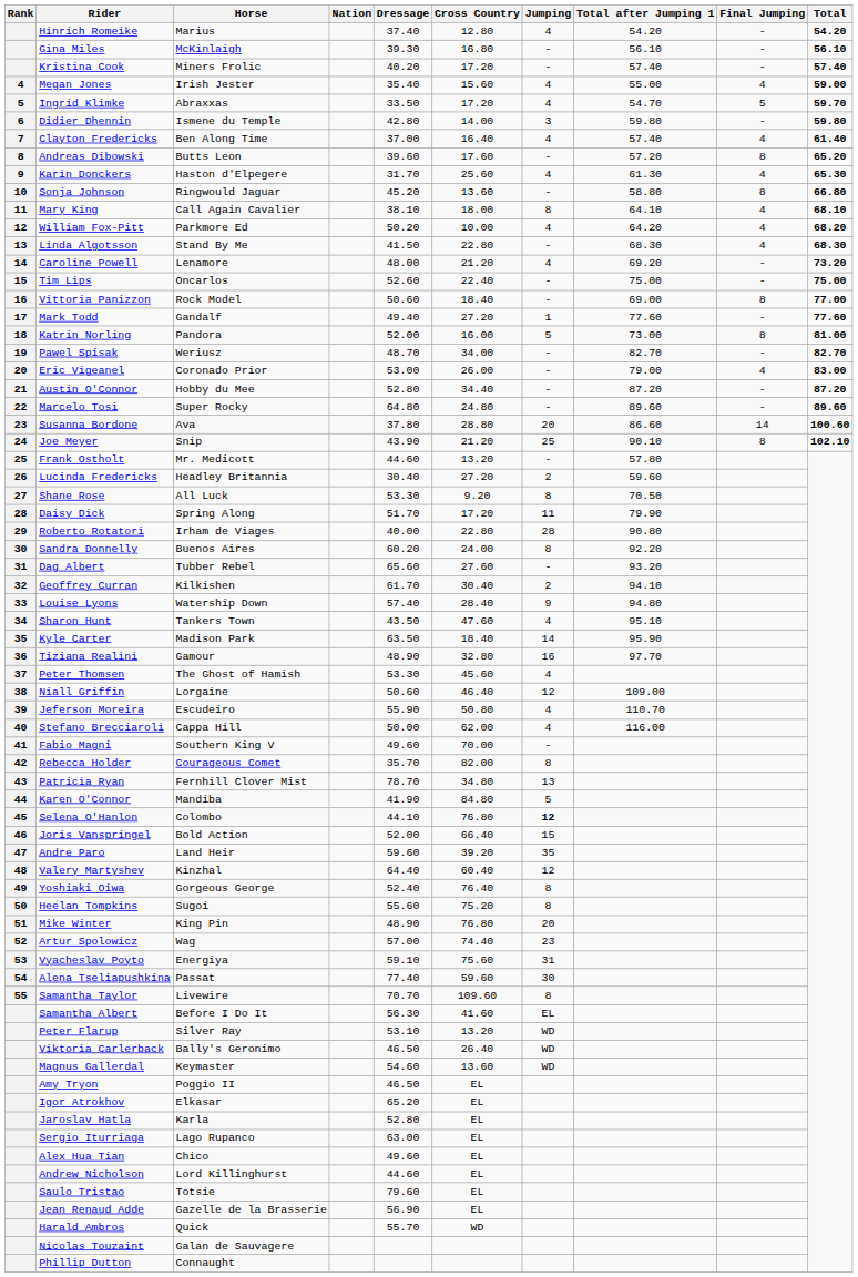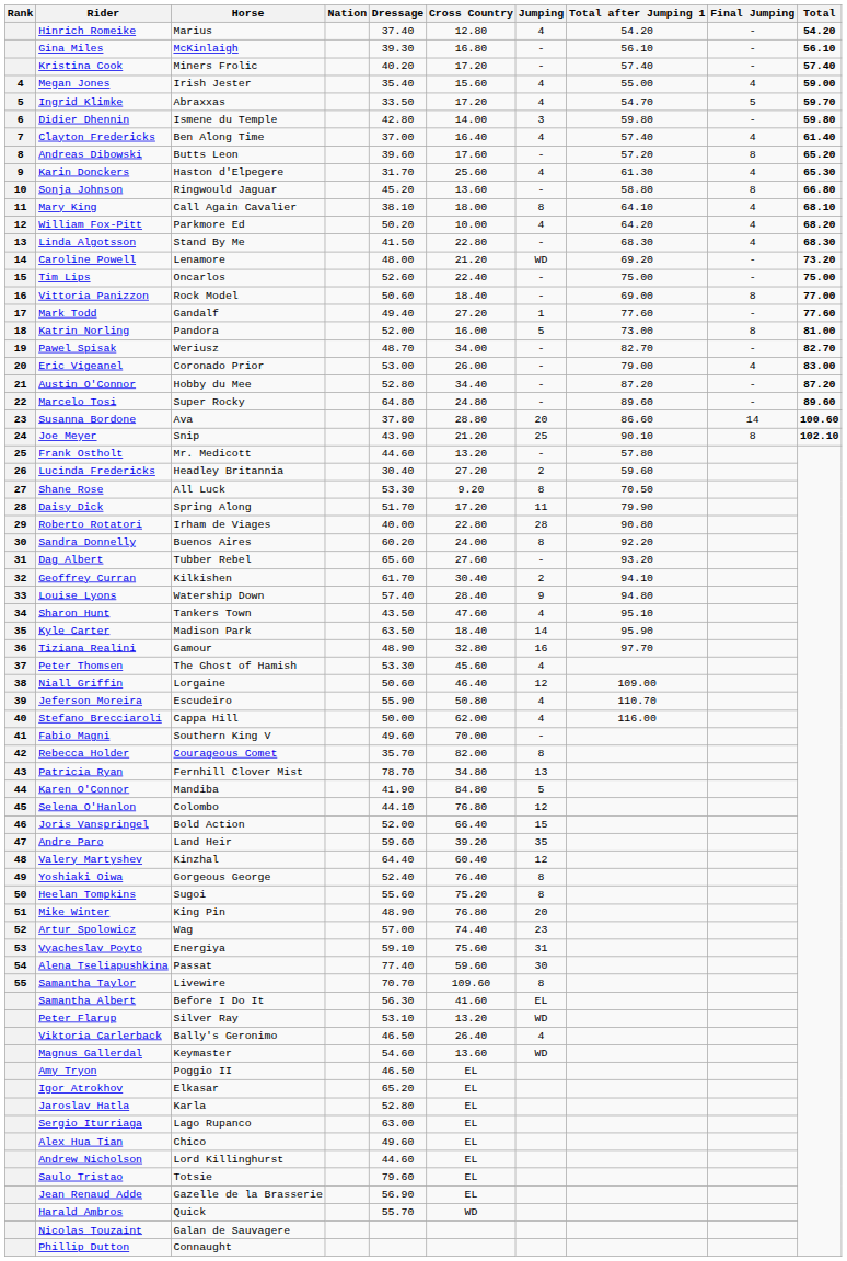 <table class="wikitable sortable" style="text-align:center">
 <tr>
 <th>Rank</th>
 <th>Rider</th>
 <th>Horse</th>
 <th>Nation</th>
 <th>Dressage</th>
 <th>Cross Country</th>
 <th>Jumping</th>
 <th>Total after Jumping 1</th>
 <th>Final Jumping</th>
 <th>Total</th>
 </tr>
 <tr>
 <th></th>
 <td align=left><a href='#'>Hinrich Romeike</a></td>
 <td align=left>Marius</td>
 <td align=left></td>
 <td>37.40</td>
 <td>12.80</td>
 <td>4</td>
 <td>54.20</td>
 <td>-</td>
 <td><strong>54.20</strong></td>
 </tr>
 <tr>
 <th></th>
 <td align=left><a href='#'>Gina Miles</a></td>
 <td align=left><a href='#'>McKinlaigh</a></td>
 <td align=left></td>
 <td>39.30</td>
 <td>16.80</td>
 <td>-</td>
 <td>56.10</td>
 <td>-</td>
 <td><strong>56.10</strong></td>
 </tr>
 <tr>
 <th></th>
 <td align=left><a href='#'>Kristina Cook</a></td>
 <td align=left>Miners Frolic</td>
 <td align=left></td>
 <td>40.20</td>
 <td>17.20</td>
 <td>-</td>
 <td>57.40</td>
 <td>-</td>
 <td><strong>57.40</strong></td>
 </tr>
 <tr>
 <th>4</th>
 <td align=left><a href='#'>Megan Jones</a></td>
 <td align=left>Irish Jester</td>
 <td align=left></td>
 <td>35.40</td>
 <td>15.60</td>
 <td>4</td>
 <td>55.00</td>
 <td>4</td>
 <td><strong>59.00</strong></td>
 </tr>
 <tr>
 <th>5</th>
 <td align=left><a href='#'>Ingrid Klimke</a></td>
 <td align=left>Abraxxas</td>
 <td align=left></td>
 <td>33.50</td>
 <td>17.20</td>
 <td>4</td>
 <td>54.70</td>
 <td>5</td>
 <td><strong>59.70</strong></td>
 </tr>
 <tr>
 <th>6</th>
 <td align=left><a href='#'>Didier Dhennin</a></td>
 <td align=left>Ismene du Temple</td>
 <td align=left></td>
 <td>42.80</td>
 <td>14.00</td>
 <td>3</td>
 <td>59.80</td>
 <td>-</td>
 <td><strong>59.80</strong></td>
 </tr>
 <tr>
 <th>7</th>
 <td align=left><a href='#'>Clayton Fredericks</a></td>
 <td align=left>Ben Along Time</td>
 <td align=left></td>
 <td>37.00</td>
 <td>16.40</td>
 <td>4</td>
 <td>57.40</td>
 <td>4</td>
 <td><strong>61.40</strong></td>
 </tr>
 <tr>
 <th>8</th>
 <td align=left><a href='#'>Andreas Dibowski</a></td>
 <td align=left>Butts Leon</td>
 <td align=left></td>
 <td>39.60</td>
 <td>17.60</td>
 <td>-</td>
 <td>57.20</td>
 <td>8</td>
 <td><strong>65.20</strong></td>
 </tr>
 <tr>
 <th>9</th>
 <td align=left><a href='#'>Karin Donckers</a></td>
 <td align=left>Haston d'Elpegere</td>
 <td align=left></td>
 <td>31.70</td>
 <td>25.60</td>
 <td>4</td>
 <td>61.30</td>
 <td>4</td>
 <td><strong>65.30</strong></td>
 </tr>
 <tr>
 <th>10</th>
 <td align=left><a href='#'>Sonja Johnson</a></td>
 <td align=left>Ringwould Jaguar</td>
 <td align=left></td>
 <td>45.20</td>
 <td>13.60</td>
 <td>-</td>
 <td>58.80</td>
 <td>8</td>
 <td><strong>66.80</strong></td>
 </tr>
 <tr>
 <th>11</th>
 <td align=left><a href='#'>Mary King</a></td>
 <td align=left>Call Again Cavalier</td>
 <td align=left></td>
 <td>38.10</td>
 <td>18.00</td>
 <td>8</td>
 <td>64.10</td>
 <td>4</td>
 <td><strong>68.10</strong></td>
 </tr>
 <tr>
 <th>12</th>
 <td align=left><a href='#'>William Fox-Pitt</a></td>
 <td align=left>Parkmore Ed</td>
 <td align=left></td>
 <td>50.20</td>
 <td>10.00</td>
 <td>4</td>
 <td>64.20</td>
 <td>4</td>
 <td><strong>68.20</strong></td>
 </tr>
 <tr>
 <th>13</th>
 <td align=left><a href='#'>Linda Algotsson</a></td>
 <td align=left>Stand By Me</td>
 <td align=left></td>
 <td>41.50</td>
 <td>22.80</td>
 <td>-</td>
 <td>68.30</td>
 <td>4</td>
 <td><strong>68.30</strong></td>
 </tr>
 <tr>
 <th>14</th>
 <td align=left><a href='#'>Caroline Powell</a></td>
 <td align=left>Lenamore</td>
 <td align=left></td>
 <td>48.00</td>
 <td>21.20</td>
-<td>4</td>
+<td>WD</td>
 <td>69.20</td>
 <td>-</td>
 <td><strong>73.20</strong></td>
 </tr>
 <tr>
 <th>15</th>
 <td align=left><a href='#'>Tim Lips</a></td>
 <td align=left>Oncarlos</td>
 <td align=left></td>
 <td>52.60</td>
 <td>22.40</td>
 <td>-</td>
 <td>75.00</td>
 <td>-</td>
 <td><strong>75.00</strong></td>
 </tr>
 <tr>
 <th>16</th>
 <td align=left><a href='#'>Vittoria Panizzon</a></td>
 <td align=left>Rock Model</td>
 <td align=left></td>
 <td>50.60</td>
 <td>18.40</td>
 <td>-</td>
 <td>69.00</td>
 <td>8</td>
 <td><strong>77.00</strong></td>
 </tr>
 <tr>
 <th>17</th>
 <td align=left><a href='#'>Mark Todd</a></td>
 <td align=left>Gandalf</td>
 <td align=left></td>
 <td>49.40</td>
 <td>27.20</td>
 <td>1</td>
 <td>77.60</td>
 <td>-</td>
 <td><strong>77.60</strong></td>
 </tr>
 <tr>
 <th>18</th>
 <td align=left><a href='#'>Katrin Norling</a></td>
 <td align=left>Pandora</td>
 <td align=left></td>
 <td>52.00</td>
 <td>16.00</td>
 <td>5</td>
 <td>73.00</td>
 <td>8</td>
 <td><strong>81.00</strong></td>
 </tr>
 <tr>
 <th>19</th>
 <td align=left><a href='#'>Pawel Spisak</a></td>
 <td align=left>Weriusz</td>
 <td align=left></td>
 <td>48.70</td>
 <td>34.00</td>
 <td>-</td>
 <td>82.70</td>
 <td>-</td>
 <td><strong>82.70</strong></td>
 </tr>
 <tr>
 <th>20</th>
 <td align=left><a href='#'>Eric Vigeanel</a></td>
 <td align=left>Coronado Prior</td>
 <td align=left></td>
 <td>53.00</td>
 <td>26.00</td>
 <td>-</td>
 <td>79.00</td>
 <td>4</td>
 <td><strong>83.00</strong></td>
 </tr>
 <tr>
 <th>21</th>
 <td align=left><a href='#'>Austin O'Connor</a></td>
 <td align=left>Hobby du Mee</td>
 <td align=left></td>
 <td>52.80</td>
 <td>34.40</td>
 <td>-</td>
 <td>87.20</td>
 <td>-</td>
 <td><strong>87.20</strong></td>
 </tr>
 <tr>
 <th>22</th>
 <td align=left><a href='#'>Marcelo Tosi</a></td>
 <td align=left>Super Rocky</td>
 <td align=left></td>
 <td>64.80</td>
 <td>24.80</td>
 <td>-</td>
 <td>89.60</td>
 <td>-</td>
 <td><strong>89.60</strong></td>
 </tr>
 <tr>
 <th>23</th>
 <td align=left><a href='#'>Susanna Bordone</a></td>
 <td align=left>Ava</td>
 <td align=left></td>
 <td>37.80</td>
 <td>28.80</td>
 <td>20</td>
 <td>86.60</td>
 <td>14</td>
 <td><strong>100.60</strong></td>
 </tr>
 <tr>
 <th>24</th>
 <td align=left><a href='#'>Joe Meyer</a></td>
 <td align=left>Snip</td>
 <td align=left></td>
 <td>43.90</td>
 <td>21.20</td>
 <td>25</td>
 <td>90.10</td>
 <td>8</td>
 <td><strong>102.10</strong></td>
 </tr>
 <tr>
 <th>25</th>
 <td align=left><a href='#'>Frank Ostholt</a></td>
 <td align=left>Mr. Medicott</td>
 <td align=left></td>
 <td>44.60</td>
 <td>13.20</td>
 <td>-</td>
 <td>57.80</td>
 <td></td>
 </tr>
 <tr>
 <th>26</th>
 <td align=left><a href='#'>Lucinda Fredericks</a></td>
 <td align=left>Headley Britannia</td>
 <td align=left></td>
 <td>30.40</td>
 <td>27.20</td>
 <td>2</td>
 <td>59.60</td>
 <td></td>
 </tr>
 <tr>
 <th>27</th>
 <td align=left><a href='#'>Shane Rose</a></td>
 <td align=left>All Luck</td>
 <td align=left></td>
 <td>53.30</td>
 <td>9.20</td>
 <td>8</td>
 <td>70.50</td>
 <td></td>
 </tr>
 <tr>
 <th>28</th>
 <td align=left><a href='#'>Daisy Dick</a></td>
 <td align=left>Spring Along</td>
 <td align=left></td>
 <td>51.70</td>
 <td>17.20</td>
 <td>11</td>
 <td>79.90</td>
 <td></td>
 </tr>
 <tr>
 <th>29</th>
 <td align=left><a href='#'>Roberto Rotatori</a></td>
 <td align=left>Irham de Viages</td>
 <td align=left></td>
 <td>40.00</td>
 <td>22.80</td>
 <td>28</td>
 <td>90.80</td>
 <td></td>
 </tr>
 <tr>
 <th>30</th>
 <td align=left><a href='#'>Sandra Donnelly</a></td>
 <td align=left>Buenos Aires</td>
 <td align=left></td>
 <td>60.20</td>
 <td>24.00</td>
 <td>8</td>
 <td>92.20</td>
 <td></td>
 </tr>
 <tr>
 <th>31</th>
 <td align=left><a href='#'>Dag Albert</a></td>
 <td align=left>Tubber Rebel</td>
 <td align=left></td>
 <td>65.60</td>
 <td>27.60</td>
 <td>-</td>
 <td>93.20</td>
 <td></td>
 </tr>
 <tr>
 <th>32</th>
 <td align=left><a href='#'>Geoffrey Curran</a></td>
 <td align=left>Kilkishen</td>
 <td align=left></td>
 <td>61.70</td>
 <td>30.40</td>
 <td>2</td>
 <td>94.10</td>
 <td></td>
 </tr>
 <tr>
 <th>33</th>
 <td align=left><a href='#'>Louise Lyons</a></td>
 <td align=left>Watership Down</td>
 <td align=left></td>
 <td>57.40</td>
 <td>28.40</td>
 <td>9</td>
 <td>94.80</td>
 <td></td>
 </tr>
 <tr>
 <th>34</th>
 <td align=left><a href='#'>Sharon Hunt</a></td>
 <td align=left>Tankers Town</td>
 <td align=left></td>
 <td>43.50</td>
 <td>47.60</td>
 <td>4</td>
 <td>95.10</td>
 <td></td>
 </tr>
 <tr>
 <th>35</th>
 <td align=left><a href='#'>Kyle Carter</a></td>
 <td align=left>Madison Park</td>
 <td align=left></td>
 <td>63.50</td>
 <td>18.40</td>
 <td>14</td>
 <td>95.90</td>
 <td></td>
 </tr>
 <tr>
 <th>36</th>
 <td align=left><a href='#'>Tiziana Realini</a></td>
 <td align=left>Gamour</td>
 <td align=left></td>
 <td>48.90</td>
 <td>32.80</td>
 <td>16</td>
 <td>97.70</td>
 <td></td>
 </tr>
 <tr>
 <th>37</th>
 <td align=left><a href='#'>Peter Thomsen</a></td>
 <td align=left>The Ghost of Hamish</td>
 <td align=left></td>
 <td>53.30</td>
 <td>45.60</td>
 <td>4</td>
 <td></td>
 <td></td>
 </tr>
 <tr>
 <th>38</th>
 <td align=left><a href='#'>Niall Griffin</a></td>
 <td align=left>Lorgaine</td>
 <td align=left></td>
 <td>50.60</td>
 <td>46.40</td>
 <td>12</td>
 <td>109.00</td>
 <td></td>
 </tr>
 <tr>
 <th>39</th>
 <td align=left><a href='#'>Jeferson Moreira</a></td>
 <td align=left>Escudeiro</td>
 <td align=left></td>
 <td>55.90</td>
 <td>50.80</td>
 <td>4</td>
 <td>110.70</td>
 <td></td>
 </tr>
 <tr>
 <th>40</th>
 <td align=left><a href='#'>Stefano Brecciaroli</a></td>
 <td align=left>Cappa Hill</td>
 <td align=left></td>
 <td>50.00</td>
 <td>62.00</td>
 <td>4</td>
 <td>116.00</td>
 <td></td>
 </tr>
 <tr>
 <th>41</th>
 <td align=left><a href='#'>Fabio Magni</a></td>
 <td align=left>Southern King V</td>
 <td align=left></td>
 <td>49.60</td>
 <td>70.00</td>
 <td>-</td>
 <td></td>
 <td></td>
 </tr>
 <tr>
 <th>42</th>
 <td align=left><a href='#'>Rebecca Holder</a></td>
 <td align=left><a href='#'>Courageous Comet</a></td>
 <td align="left"></td>
 <td>35.70</td>
 <td>82.00</td>
 <td>8</td>
 <td></td>
 <td></td>
 </tr>
 <tr>
 <th>43</th>
 <td align=left><a href='#'>Patricia Ryan</a></td>
 <td align=left>Fernhill Clover Mist</td>
 <td align=left></td>
 <td>78.70</td>
 <td>34.80</td>
 <td>13</td>
 <td></td>
 <td></td>
 </tr>
 <tr>
 <th>44</th>
 <td align=left><a href='#'>Karen O'Connor</a></td>
 <td align=left>Mandiba</td>
 <td align=left></td>
 <td>41.90</td>
 <td>84.80</td>
 <td>5</td>
 <td></td>
 <td></td>
 </tr>
 <tr>
 <th>45</th>
 <td align=left><a href='#'>Selena O'Hanlon</a></td>
 <td align=left>Colombo</td>
 <td align=left></td>
 <td>44.10</td>
 <td>76.80</td>
-<td><strong>12</strong></td>
+<td>12</td>
 <td></td>
 <td></td>
 </tr>
 <tr>
 <th>46</th>
 <td align=left><a href='#'>Joris Vanspringel</a></td>
 <td align=left>Bold Action</td>
 <td align=left></td>
 <td>52.00</td>
 <td>66.40</td>
 <td>15</td>
 <td></td>
 <td></td>
 </tr>
 <tr>
 <th>47</th>
 <td align=left><a href='#'>Andre Paro</a></td>
 <td align=left>Land Heir</td>
 <td align=left></td>
 <td>59.60</td>
 <td>39.20</td>
 <td>35</td>
 <td></td>
 <td></td>
 </tr>
 <tr>
 <th>48</th>
 <td align=left><a href='#'>Valery Martyshev</a></td>
 <td align=left>Kinzhal</td>
 <td align=left></td>
 <td>64.40</td>
 <td>60.40</td>
 <td>12</td>
 <td></td>
 <td></td>
 </tr>
 <tr>
 <th>49</th>
 <td align=left><a href='#'>Yoshiaki Oiwa</a></td>
 <td align=left>Gorgeous George</td>
 <td align=left></td>
 <td>52.40</td>
 <td>76.40</td>
 <td>8</td>
 <td></td>
 <td></td>
 </tr>
 <tr>
 <th>50</th>
 <td align=left><a href='#'>Heelan Tompkins</a></td>
 <td align=left>Sugoi</td>
 <td align=left></td>
 <td>55.60</td>
 <td>75.20</td>
 <td>8</td>
 <td></td>
 <td></td>
 </tr>
 <tr>
 <th>51</th>
 <td align=left><a href='#'>Mike Winter</a></td>
 <td align=left>King Pin</td>
 <td align=left></td>
 <td>48.90</td>
 <td>76.80</td>
 <td>20</td>
 <td></td>
 <td></td>
 </tr>
 <tr>
 <th>52</th>
 <td align=left><a href='#'>Artur Spolowicz</a></td>
 <td align=left>Wag</td>
 <td align=left></td>
 <td>57.00</td>
 <td>74.40</td>
 <td>23</td>
 <td></td>
 <td></td>
 </tr>
 <tr>
 <th>53</th>
 <td align=left><a href='#'>Vyacheslav Poyto</a></td>
 <td align=left>Energiya</td>
 <td align=left></td>
 <td>59.10</td>
 <td>75.60</td>
 <td>31</td>
 <td></td>
 <td></td>
 </tr>
 <tr>
 <th>54</th>
 <td align=left><a href='#'>Alena Tseliapushkina</a></td>
 <td align=left>Passat</td>
 <td align=left></td>
 <td>77.40</td>
 <td>59.60</td>
 <td>30</td>
 <td></td>
 <td></td>
 </tr>
 <tr>
 <th>55</th>
 <td align=left><a href='#'>Samantha Taylor</a></td>
 <td align=left>Livewire</td>
 <td align=left></td>
 <td>70.70</td>
 <td>109.60</td>
 <td>8</td>
 <td></td>
 <td></td>
 </tr>
 <tr>
 <th></th>
 <td align=left><a href='#'>Samantha Albert</a></td>
 <td align=left>Before I Do It</td>
 <td align=left></td>
 <td>56.30</td>
 <td>41.60</td>
 <td>EL</td>
 <td></td>
 <td></td>
 </tr>
 <tr>
 <th></th>
 <td align=left><a href='#'>Peter Flarup</a></td>
 <td align=left>Silver Ray</td>
 <td align=left></td>
 <td>53.10</td>
 <td>13.20</td>
 <td>WD</td>
 <td></td>
 <td></td>
 </tr>
 <tr>
 <th></th>
 <td align=left><a href='#'>Viktoria Carlerback</a></td>
 <td align=left>Bally's Geronimo</td>
 <td align=left></td>
 <td>46.50</td>
 <td>26.40</td>
-<td>WD</td>
+<td>4</td>
 <td></td>
 <td></td>
 </tr>
 <tr>
 <th></th>
 <td align=left><a href='#'>Magnus Gallerdal</a></td>
 <td align=left>Keymaster</td>
 <td align=left></td>
 <td>54.60</td>
 <td>13.60</td>
 <td>WD</td>
 <td></td>
 <td></td>
 </tr>
 <tr>
 <th></th>
 <td align=left><a href='#'>Amy Tryon</a></td>
 <td align=left>Poggio II</td>
 <td align=left></td>
 <td>46.50</td>
 <td>EL</td>
 <td></td>
 <td></td>
 <td></td>
 </tr>
 <tr>
 <th></th>
 <td align=left><a href='#'>Igor Atrokhov</a></td>
 <td align=left>Elkasar</td>
 <td align=left></td>
 <td>65.20</td>
 <td>EL</td>
 <td></td>
 <td></td>
 <td></td>
 </tr>
 <tr>
 <th></th>
 <td align=left><a href='#'>Jaroslav Hatla</a></td>
 <td align=left>Karla</td>
 <td align=left></td>
 <td>52.80</td>
 <td>EL</td>
 <td></td>
 <td></td>
 <td></td>
 </tr>
 <tr>
 <th></th>
 <td align=left><a href='#'>Sergio Iturriaga</a></td>
 <td align=left>Lago Rupanco</td>
 <td align=left></td>
 <td>63.00</td>
 <td>EL</td>
 <td></td>
 <td></td>
 <td></td>
 </tr>
 <tr>
 <th></th>
 <td align=left><a href='#'>Alex Hua Tian</a></td>
 <td align=left>Chico</td>
 <td align=left></td>
 <td>49.60</td>
 <td>EL</td>
 <td></td>
 <td></td>
 <td></td>
 </tr>
 <tr>
 <th></th>
 <td align=left><a href='#'>Andrew Nicholson</a></td>
 <td align=left>Lord Killinghurst</td>
 <td align=left></td>
 <td>44.60</td>
 <td>EL</td>
 <td></td>
 <td></td>
 <td></td>
 </tr>
 <tr>
 <th></th>
 <td align=left><a href='#'>Saulo Tristao</a></td>
 <td align=left>Totsie</td>
 <td align=left></td>
 <td>79.60</td>
 <td>EL</td>
 <td></td>
 <td></td>
 <td></td>
 </tr>
 <tr>
 <th></th>
 <td align=left><a href='#'>Jean Renaud Adde</a></td>
 <td align=left>Gazelle de la Brasserie</td>
 <td align=left></td>
 <td>56.90</td>
 <td>EL</td>
 <td></td>
 <td></td>
 <td></td>
 </tr>
 <tr>
 <th></th>
 <td align=left><a href='#'>Harald Ambros</a></td>
 <td align=left>Quick</td>
 <td align=left></td>
 <td>55.70</td>
 <td>WD</td>
 <td></td>
 <td></td>
 <td></td>
 </tr>
 <tr>
 <th></th>
 <td align=left><a href='#'>Nicolas Touzaint</a></td>
 <td align=left>Galan de Sauvagere</td>
 <td align=left></td>
 <td></td>
 <td></td>
 <td></td>
 <td></td>
 <td></td>
 </tr>
 <tr>
 <th></th>
 <td align=left><a href='#'>Phillip Dutton</a></td>
 <td align=left>Connaught</td>
 <td align=left></td>
 <td></td>
 <td></td>
 <td></td>
 <td></td>
 <td></td>
 </tr>
 </table>
